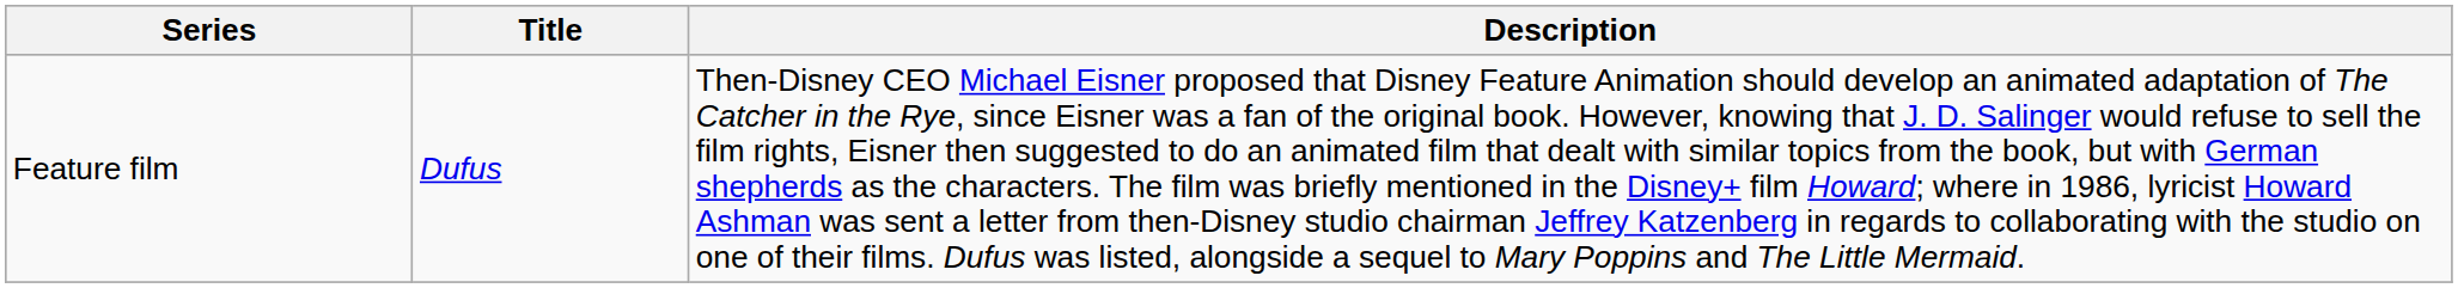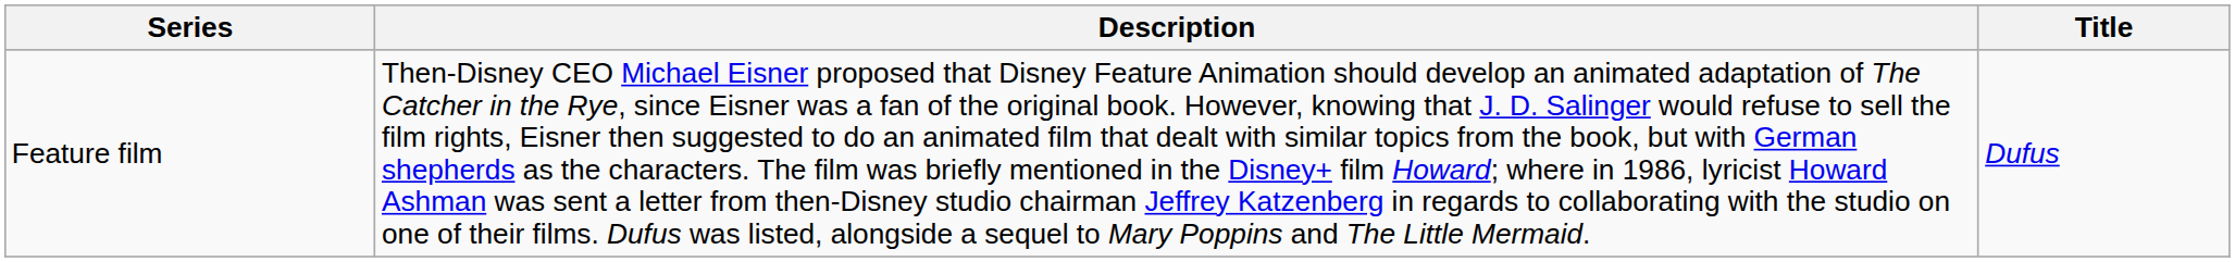 <table class="wikitable">
 <tr>
 <th style="width:150pt;">Series</th>
+<th>Description</th>
 <th style="width:100pt;">Title</th>
-<th>Description</th>
 </tr>
 <tr>
 <td>Feature film</td>
+<td>Then-Disney CEO <a href='#'>Michael Eisner</a> proposed that Disney Feature Animation should develop an animated adaptation of <em>The Catcher in the Rye</em>, since Eisner was a fan of the original book. However, knowing that <a href='#'>J. D. Salinger</a> would refuse to sell the film rights, Eisner then suggested to do an animated film that dealt with similar topics from the book, but with <a href='#'>German shepherds</a> as the characters. The film was briefly mentioned in the <a href='#'>Disney+</a> film <em><a href='#'>Howard</a></em>; where in 1986, lyricist <a href='#'>Howard Ashman</a> was sent a letter from then-Disney studio chairman <a href='#'>Jeffrey Katzenberg</a> in regards to collaborating with the studio on one of their films. <em>Dufus</em> was listed, alongside a sequel to <em>Mary Poppins</em> and <em>The Little Mermaid</em>.</td>
 <td><em><a href='#'>Dufus</a></em></td>
-<td>Then-Disney CEO <a href='#'>Michael Eisner</a> proposed that Disney Feature Animation should develop an animated adaptation of <em>The Catcher in the Rye</em>, since Eisner was a fan of the original book. However, knowing that <a href='#'>J. D. Salinger</a> would refuse to sell the film rights, Eisner then suggested to do an animated film that dealt with similar topics from the book, but with <a href='#'>German shepherds</a> as the characters. The film was briefly mentioned in the <a href='#'>Disney+</a> film <em><a href='#'>Howard</a></em>; where in 1986, lyricist <a href='#'>Howard Ashman</a> was sent a letter from then-Disney studio chairman <a href='#'>Jeffrey Katzenberg</a> in regards to collaborating with the studio on one of their films. <em>Dufus</em> was listed, alongside a sequel to <em>Mary Poppins</em> and <em>The Little Mermaid</em>.</td>
 </tr>
 </table>
